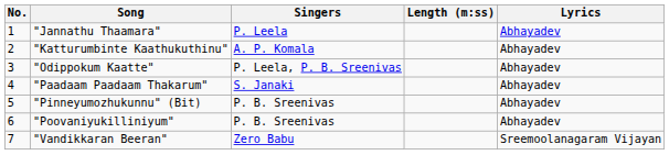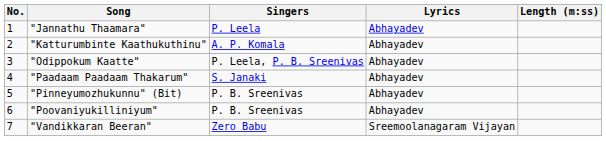 <table class="wikitable" style="font-size:95%;">
 <tr>
 <th>No.</th>
 <th>Song</th>
 <th>Singers</th>
+<th>Lyrics</th>
 <th>Length (m:ss)</th>
-<th>Lyrics</th>
 </tr>
 <tr>
 <td>1</td>
 <td>"Jannathu Thaamara"</td>
 <td><a href='#'>P. Leela</a></td>
+<td><a href='#'>Abhayadev</a></td>
 <td></td>
-<td><a href='#'>Abhayadev</a></td>
 </tr>
 <tr>
 <td>2</td>
 <td>"Katturumbinte Kaathukuthinu"</td>
 <td><a href='#'>A. P. Komala</a></td>
+<td>Abhayadev</td>
 <td></td>
-<td>Abhayadev</td>
 </tr>
 <tr>
 <td>3</td>
 <td>"Odippokum Kaatte"</td>
 <td>P. Leela, <a href='#'>P. B. Sreenivas</a></td>
+<td>Abhayadev</td>
 <td></td>
-<td>Abhayadev</td>
 </tr>
 <tr>
 <td>4</td>
 <td>"Paadaam Paadaam Thakarum"</td>
 <td><a href='#'>S. Janaki</a></td>
+<td>Abhayadev</td>
 <td></td>
-<td>Abhayadev</td>
 </tr>
 <tr>
 <td>5</td>
 <td>"Pinneyumozhukunnu" (Bit)</td>
 <td>P. B. Sreenivas</td>
+<td>Abhayadev</td>
 <td></td>
-<td>Abhayadev</td>
 </tr>
 <tr>
 <td>6</td>
 <td>"Poovaniyukilliniyum"</td>
 <td>P. B. Sreenivas</td>
+<td>Abhayadev</td>
 <td></td>
-<td>Abhayadev</td>
 </tr>
 <tr>
 <td>7</td>
 <td>"Vandikkaran Beeran"</td>
 <td><a href='#'>Zero Babu</a></td>
+<td>Sreemoolanagaram Vijayan</td>
 <td></td>
-<td>Sreemoolanagaram Vijayan</td>
 </tr>
 </table>
